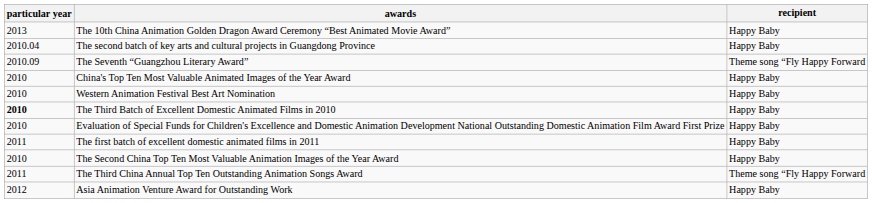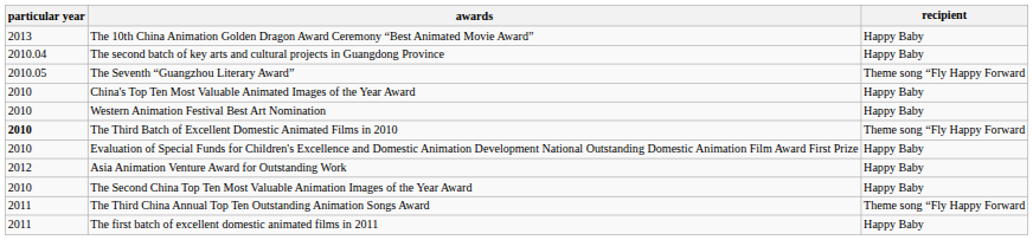 <table class="wikitable">
 <tr>
 <th>particular year</th>
 <th>awards</th>
 <th>recipient　</th>
 </tr>
 <tr>
 <td>2013</td>
 <td>The 10th China Animation Golden Dragon Award Ceremony “Best Animated Movie Award”</td>
 <td>Happy Baby</td>
 </tr>
 <tr>
 <td>2010.04</td>
 <td>The second batch of key arts and cultural projects in Guangdong Province</td>
 <td>Happy Baby</td>
 </tr>
 <tr>
-<td>2010.09</td>
+<td>2010.05</td>
 <td>The Seventh “Guangzhou Literary Award”</td>
 <td>Theme song “Fly Happy Forward</td>
 </tr>
 <tr>
 <td>2010</td>
 <td>China's Top Ten Most Valuable Animated Images of the Year Award</td>
 <td>Happy Baby</td>
 </tr>
 <tr>
 <td>2010</td>
 <td>Western Animation Festival Best Art Nomination</td>
 <td>Happy Baby</td>
 </tr>
 <tr>
 <td><strong>2010</strong></td>
 <td>The Third Batch of Excellent Domestic Animated Films in 2010</td>
-<td>Happy Baby</td>
+<td>Theme song “Fly Happy Forward</td>
 </tr>
 <tr>
 <td>2010</td>
 <td>Evaluation of Special Funds for Children's Excellence and Domestic Animation Development National Outstanding Domestic Animation Film Award First Prize</td>
 <td>Happy Baby</td>
 </tr>
 <tr>
-<td>2011</td>
-<td>The first batch of excellent domestic animated films in 2011</td>
+<td>2012</td>
+<td>Asia Animation Venture Award for Outstanding Work</td>
 <td>Happy Baby</td>
 </tr>
 <tr>
 <td>2010</td>
 <td>The Second China Top Ten Most Valuable Animation Images of the Year Award</td>
 <td>Happy Baby</td>
 </tr>
 <tr>
 <td>2011</td>
 <td>The Third China Annual Top Ten Outstanding Animation Songs Award</td>
 <td>Theme song “Fly Happy Forward</td>
 </tr>
 <tr>
-<td>2012</td>
-<td>Asia Animation Venture Award for Outstanding Work</td>
+<td>2011</td>
+<td>The first batch of excellent domestic animated films in 2011</td>
 <td>Happy Baby</td>
 </tr>
 </table>
